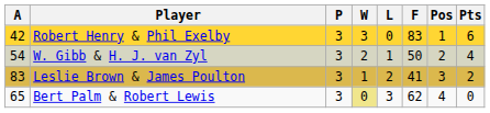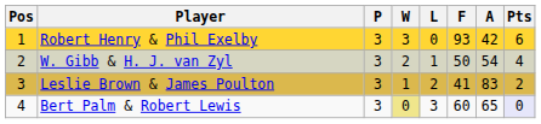 <table class="wikitable" style="font-size: 100%">
 <tr>
-<th width=20>A</th>
+<th width=20>Pos</th>
 <th width=300>Player</th>
 <th width=20>P</th>
 <th width=20>W</th>
 <th width=20>L</th>
 <th width=20>F</th>
-<th width=20>Pos</th>
+<th width=20>A</th>
 <th width=20>Pts</th>
 </tr>
 <tr align=center style="background: #FFD633;">
-<td>42</td>
+<td>1</td>
 <td align="left"> <a href='#'>Robert Henry</a> & <a href='#'>Phil Exelby</a></td>
 <td>3</td>
 <td>3</td>
 <td>0</td>
-<td>83</td>
-<td>1</td>
+<td>93</td>
+<td>42</td>
 <td>6</td>
 </tr>
 <tr align=center style="background: #D6D6C2;">
-<td>54</td>
+<td>2</td>
 <td align="left"> <a href='#'>W. Gibb</a> & <a href='#'>H. J. van Zyl</a></td>
 <td>3</td>
 <td>2</td>
 <td>1</td>
 <td>50</td>
-<td>2</td>
+<td>54</td>
 <td>4</td>
 </tr>
 <tr align=center style="background: #DBB84D;">
-<td>83</td>
+<td>3</td>
 <td align="left"> <a href='#'>Leslie Brown</a> & <a href='#'>James Poulton</a></td>
 <td>3</td>
 <td>1</td>
 <td>2</td>
 <td>41</td>
-<td>3</td>
+<td>83</td>
 <td>2</td>
 </tr>
 <tr align=center>
-<td>65</td>
+<td>4</td>
 <td align="left"> <a href='#'>Bert Palm</a> & <a href='#'>Robert Lewis</a></td>
 <td>3</td>
 <td style="background: khaki;">0</td>
 <td>3</td>
-<td>62</td>
-<td>4</td>
-<td>0</td>
+<td>60</td>
+<td>65</td>
+<td style="background: lavender;">0</td>
 </tr>
 </table>
